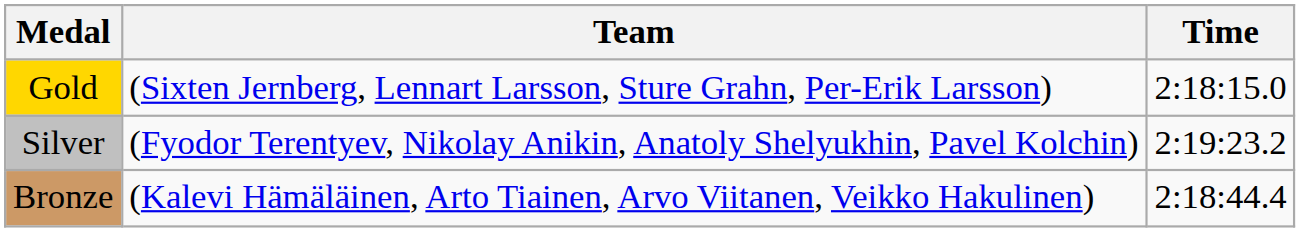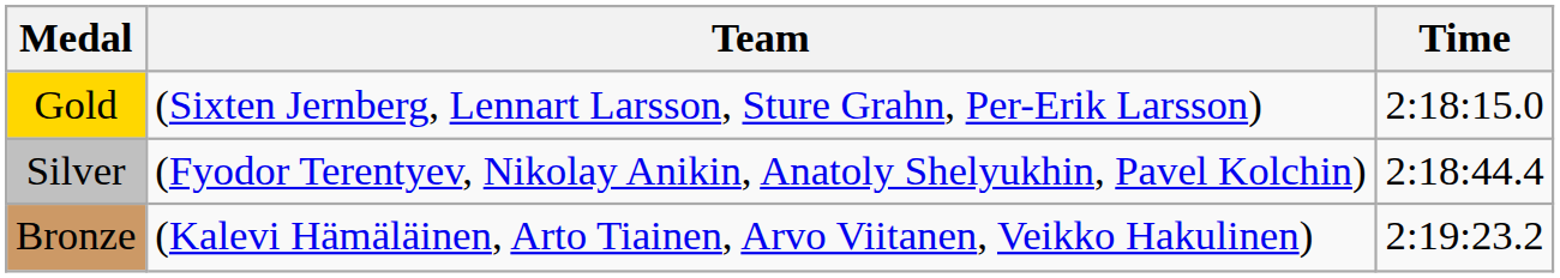 <table class="wikitable">
 <tr>
 <th>Medal</th>
 <th>Team</th>
 <th>Time</th>
 </tr>
 <tr>
 <td style="text-align:center;background-color:gold;">Gold</td>
 <td> (<a href='#'>Sixten Jernberg</a>, <a href='#'>Lennart Larsson</a>, <a href='#'>Sture Grahn</a>, <a href='#'>Per-Erik Larsson</a>)</td>
 <td>2:18:15.0</td>
 </tr>
 <tr>
 <td style="text-align:center;background-color:silver;">Silver</td>
 <td> (<a href='#'>Fyodor Terentyev</a>, <a href='#'>Nikolay Anikin</a>, <a href='#'>Anatoly Shelyukhin</a>, <a href='#'>Pavel Kolchin</a>)</td>
-<td>2:19:23.2</td>
+<td>2:18:44.4</td>
 </tr>
 <tr>
 <td style="text-align:center;background-color:#CC9966;">Bronze</td>
 <td> (<a href='#'>Kalevi Hämäläinen</a>, <a href='#'>Arto Tiainen</a>, <a href='#'>Arvo Viitanen</a>, <a href='#'>Veikko Hakulinen</a>)</td>
-<td>2:18:44.4</td>
+<td>2:19:23.2</td>
 </tr>
 </table>
